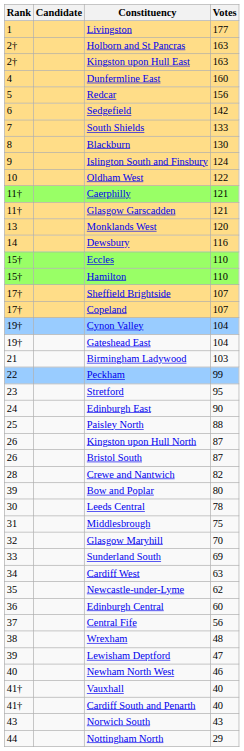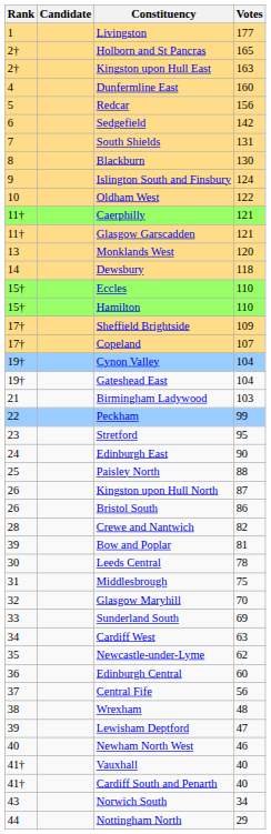 <table class="wikitable sortable">
 <tr>
 <th>Rank<br></th>
 <th>Candidate<br></th>
 <th>Constituency<br></th>
 <th>Votes<br></th>
 </tr>
 <tr bgcolor=ffdd88>
 <td>1</td>
 <td></td>
 <td><a href='#'>Livingston</a></td>
 <td>177</td>
 </tr>
 <tr bgcolor=ffdd88>
 <td>2†</td>
 <td></td>
 <td><a href='#'>Holborn and St Pancras</a></td>
-<td>163</td>
+<td>165</td>
 </tr>
 <tr bgcolor=ffdd88>
 <td>2†</td>
 <td></td>
 <td><a href='#'>Kingston upon Hull East</a></td>
 <td>163</td>
 </tr>
 <tr bgcolor=ffdd88>
 <td>4</td>
 <td></td>
 <td><a href='#'>Dunfermline East</a></td>
 <td>160</td>
 </tr>
 <tr bgcolor=ffdd88>
 <td>5</td>
 <td></td>
 <td><a href='#'>Redcar</a></td>
 <td>156</td>
 </tr>
 <tr bgcolor=ffdd88>
 <td>6</td>
 <td></td>
 <td><a href='#'>Sedgefield</a></td>
 <td>142</td>
 </tr>
 <tr bgcolor=ffdd88>
 <td>7</td>
 <td></td>
 <td><a href='#'>South Shields</a></td>
-<td>133</td>
+<td>131</td>
 </tr>
 <tr bgcolor=ffdd88>
 <td>8</td>
 <td></td>
 <td><a href='#'>Blackburn</a></td>
 <td>130</td>
 </tr>
 <tr bgcolor=ffdd88>
 <td>9</td>
 <td></td>
 <td><a href='#'>Islington South and Finsbury</a></td>
 <td>124</td>
 </tr>
 <tr bgcolor=ffdd88>
 <td>10</td>
 <td></td>
 <td><a href='#'>Oldham West</a></td>
 <td>122</td>
 </tr>
 <tr bgcolor=99ff66>
 <td>11†</td>
 <td></td>
 <td><a href='#'>Caerphilly</a></td>
 <td>121</td>
 </tr>
 <tr bgcolor=ffdd88>
 <td>11†</td>
 <td></td>
 <td><a href='#'>Glasgow Garscadden</a></td>
 <td>121</td>
 </tr>
 <tr bgcolor=ffdd88>
 <td>13</td>
 <td></td>
 <td><a href='#'>Monklands West</a></td>
 <td>120</td>
 </tr>
 <tr bgcolor=ffdd88>
 <td>14</td>
 <td></td>
 <td><a href='#'>Dewsbury</a></td>
-<td>116</td>
+<td>118</td>
 </tr>
 <tr bgcolor=99ff66>
 <td>15†</td>
 <td></td>
 <td><a href='#'>Eccles</a></td>
 <td>110</td>
 </tr>
 <tr bgcolor=99ff66>
 <td>15†</td>
 <td></td>
 <td><a href='#'>Hamilton</a></td>
 <td>110</td>
 </tr>
 <tr bgcolor=ffdd88>
 <td>17†</td>
 <td></td>
 <td><a href='#'>Sheffield Brightside</a></td>
-<td>107</td>
+<td>109</td>
 </tr>
 <tr bgcolor=ffdd88>
 <td>17†</td>
 <td></td>
 <td><a href='#'>Copeland</a></td>
 <td>107</td>
 </tr>
 <tr bgcolor=99ccff>
 <td>19†</td>
 <td></td>
 <td><a href='#'>Cynon Valley</a></td>
 <td>104</td>
 </tr>
 <tr>
 <td>19†</td>
 <td></td>
 <td><a href='#'>Gateshead East</a></td>
 <td>104</td>
 </tr>
 <tr>
 <td>21</td>
 <td></td>
 <td><a href='#'>Birmingham Ladywood</a></td>
 <td>103</td>
 </tr>
 <tr bgcolor=99ccff>
 <td>22</td>
 <td></td>
 <td><a href='#'>Peckham</a></td>
 <td>99</td>
 </tr>
 <tr>
 <td>23</td>
 <td></td>
 <td><a href='#'>Stretford</a></td>
 <td>95</td>
 </tr>
 <tr>
 <td>24</td>
 <td></td>
 <td><a href='#'>Edinburgh East</a></td>
 <td>90</td>
 </tr>
 <tr>
 <td>25</td>
 <td></td>
 <td><a href='#'>Paisley North</a></td>
 <td>88</td>
 </tr>
 <tr>
 <td>26</td>
 <td></td>
 <td><a href='#'>Kingston upon Hull North</a></td>
 <td>87</td>
 </tr>
 <tr>
 <td>26</td>
 <td></td>
 <td><a href='#'>Bristol South</a></td>
-<td>87</td>
+<td>86</td>
 </tr>
 <tr>
 <td>28</td>
 <td></td>
 <td><a href='#'>Crewe and Nantwich</a></td>
 <td>82</td>
 </tr>
 <tr>
 <td>39</td>
 <td></td>
 <td><a href='#'>Bow and Poplar</a></td>
-<td>80</td>
+<td>81</td>
 </tr>
 <tr>
 <td>30</td>
 <td></td>
 <td><a href='#'>Leeds Central</a></td>
 <td>78</td>
 </tr>
 <tr>
 <td>31</td>
 <td></td>
 <td><a href='#'>Middlesbrough</a></td>
 <td>75</td>
 </tr>
 <tr>
 <td>32</td>
 <td></td>
 <td><a href='#'>Glasgow Maryhill</a></td>
 <td>70</td>
 </tr>
 <tr>
 <td>33</td>
 <td></td>
 <td><a href='#'>Sunderland South</a></td>
 <td>69</td>
 </tr>
 <tr>
 <td>34</td>
 <td></td>
 <td><a href='#'>Cardiff West</a></td>
 <td>63</td>
 </tr>
 <tr>
 <td>35</td>
 <td></td>
 <td><a href='#'>Newcastle-under-Lyme</a></td>
 <td>62</td>
 </tr>
 <tr>
 <td>36</td>
 <td></td>
 <td><a href='#'>Edinburgh Central</a></td>
 <td>60</td>
 </tr>
 <tr>
 <td>37</td>
 <td></td>
 <td><a href='#'>Central Fife</a></td>
 <td>56</td>
 </tr>
 <tr>
 <td>38</td>
 <td></td>
 <td><a href='#'>Wrexham</a></td>
 <td>48</td>
 </tr>
 <tr>
 <td>39</td>
 <td></td>
 <td><a href='#'>Lewisham Deptford</a></td>
 <td>47</td>
 </tr>
 <tr>
 <td>40</td>
 <td></td>
 <td><a href='#'>Newham North West</a></td>
 <td>46</td>
 </tr>
 <tr>
 <td>41†</td>
 <td></td>
 <td><a href='#'>Vauxhall</a></td>
 <td>40</td>
 </tr>
 <tr>
 <td>41†</td>
 <td></td>
 <td><a href='#'>Cardiff South and Penarth</a></td>
 <td>40</td>
 </tr>
 <tr>
 <td>43</td>
 <td></td>
 <td><a href='#'>Norwich South</a></td>
-<td>43</td>
+<td>34</td>
 </tr>
 <tr>
 <td>44</td>
 <td></td>
 <td><a href='#'>Nottingham North</a></td>
 <td>29</td>
 </tr>
 </table>
